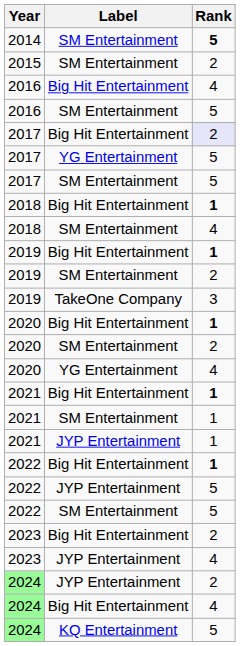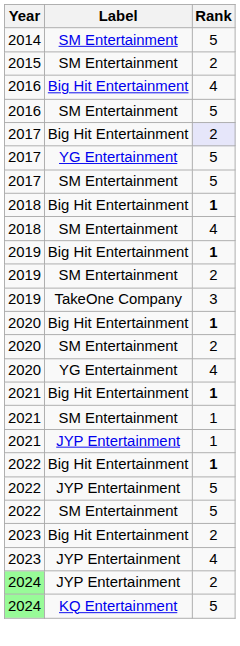 <table class="wikitable sortable" style="text-align:center">
 <tr>
 <th>Year</th>
 <th>Label</th>
 <th>Rank</th>
 </tr>
 <tr>
 <td>2014</td>
 <td><a href='#'>SM Entertainment</a></td>
-<td><strong>5</strong></td>
+<td>5</td>
 </tr>
 <tr>
 <td>2015</td>
 <td>SM Entertainment</td>
 <td>2</td>
 </tr>
 <tr>
 <td>2016</td>
 <td><a href='#'>Big Hit Entertainment</a></td>
 <td>4</td>
 </tr>
 <tr>
 <td>2016</td>
 <td>SM Entertainment</td>
 <td>5</td>
 </tr>
 <tr>
 <td>2017</td>
 <td>Big Hit Entertainment</td>
 <td style="background: lavender;">2</td>
 </tr>
 <tr>
 <td>2017</td>
 <td><a href='#'>YG Entertainment</a></td>
 <td>5</td>
 </tr>
 <tr>
 <td>2017</td>
 <td>SM Entertainment</td>
 <td>5</td>
 </tr>
 <tr>
 <td>2018</td>
 <td>Big Hit Entertainment</td>
 <td><span><strong>1</strong></span></td>
 </tr>
 <tr>
 <td>2018</td>
 <td>SM Entertainment</td>
 <td>4</td>
 </tr>
 <tr>
 <td>2019</td>
 <td>Big Hit Entertainment</td>
 <td><span><strong>1</strong></span></td>
 </tr>
 <tr>
 <td>2019</td>
 <td>SM Entertainment</td>
 <td>2</td>
 </tr>
 <tr>
 <td>2019</td>
 <td>TakeOne Company</td>
 <td>3</td>
 </tr>
 <tr>
 <td>2020</td>
 <td>Big Hit Entertainment</td>
 <td><span><strong>1</strong></span></td>
 </tr>
 <tr>
 <td>2020</td>
 <td>SM Entertainment</td>
 <td>2</td>
 </tr>
 <tr>
 <td>2020</td>
 <td>YG Entertainment</td>
 <td>4</td>
 </tr>
 <tr>
 <td>2021</td>
 <td>Big Hit Entertainment</td>
 <td><span><strong>1</strong></span></td>
 </tr>
 <tr>
 <td>2021</td>
 <td>SM Entertainment</td>
 <td>1</td>
 </tr>
 <tr>
 <td>2021</td>
 <td><a href='#'>JYP Entertainment</a></td>
 <td>1</td>
 </tr>
 <tr>
 <td>2022</td>
 <td>Big Hit Entertainment</td>
 <td><span><strong>1</strong></span></td>
 </tr>
 <tr>
 <td>2022</td>
 <td>JYP Entertainment</td>
 <td>5</td>
 </tr>
 <tr>
 <td>2022</td>
 <td>SM Entertainment</td>
 <td>5</td>
 </tr>
 <tr>
 <td>2023</td>
 <td>Big Hit Entertainment</td>
 <td>2</td>
 </tr>
 <tr>
 <td>2023</td>
 <td>JYP Entertainment</td>
 <td>4</td>
 </tr>
 <tr>
 <td style="background:palegreen">2024</td>
 <td>JYP Entertainment</td>
 <td>2</td>
 </tr>
 <tr>
 <td style="background:palegreen">2024</td>
-<td>Big Hit Entertainment</td>
-<td>4</td>
-</tr>
-<tr>
-<td style="background:palegreen">2024</td>
 <td><a href='#'>KQ Entertainment</a></td>
 <td>5</td>
 </tr>
 </table>
